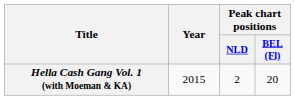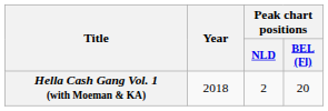 <table class="wikitable plainrowheaders" style="text-align:center;">
 <tr>
 <th scope="col" rowspan="2" style="width:14em;">Title</th>
 <th scope="col" rowspan="2" style="width:4em;">Year</th>
 <th scope="col" colspan="2">Peak chart positions</th>
 </tr>
 <tr>
 <th scope="col" style="width:3em;font-size:90%;"><a href='#'>NLD</a><br></th>
 <th scope="col" style="width:3em;font-size:90%;"><a href='#'>BEL<br>(Fl)</a><br></th>
 </tr>
 <tr>
 <th scope="row"><em>Hella Cash Gang Vol. 1</em><br><small>(with Moeman & KA)</small></th>
-<td>2015</td>
+<td>2018</td>
 <td>2</td>
 <td>20</td>
 </tr>
 </table>
